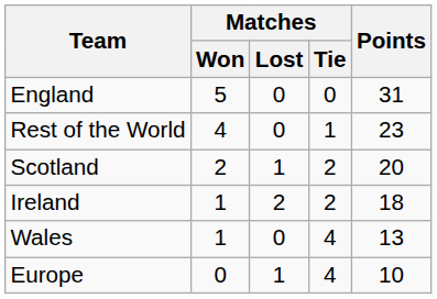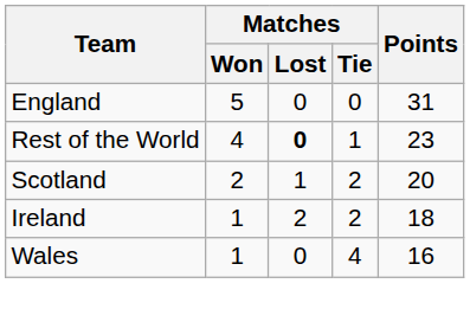 <table class="wikitable" style="text-align:center">
 <tr>
 <th rowspan=2>Team</th>
 <th colspan=3>Matches</th>
 <th rowspan=2>Points</th>
 </tr>
 <tr>
 <th>Won</th>
 <th>Lost</th>
 <th>Tie</th>
 </tr>
 <tr>
 <td align=left> England</td>
 <td>5</td>
 <td>0</td>
 <td>0</td>
 <td>31</td>
 </tr>
 <tr>
 <td align=left>Rest of the World</td>
 <td>4</td>
-<td>0</td>
+<td><strong>0</strong></td>
 <td>1</td>
 <td>23</td>
 </tr>
 <tr>
 <td align=left> Scotland</td>
 <td>2</td>
 <td>1</td>
 <td>2</td>
 <td>20</td>
 </tr>
 <tr>
 <td align=left> Ireland</td>
 <td>1</td>
 <td>2</td>
 <td>2</td>
 <td>18</td>
 </tr>
 <tr>
 <td align=left> Wales</td>
 <td>1</td>
 <td>0</td>
 <td>4</td>
-<td>13</td>
-</tr>
-<tr>
-<td align=left> Europe</td>
-<td>0</td>
-<td>1</td>
-<td>4</td>
-<td>10</td>
+<td>16</td>
 </tr>
 </table>
